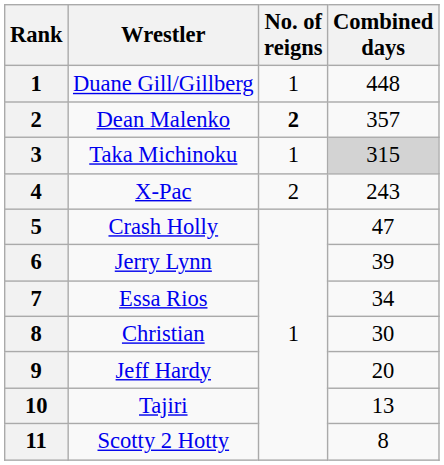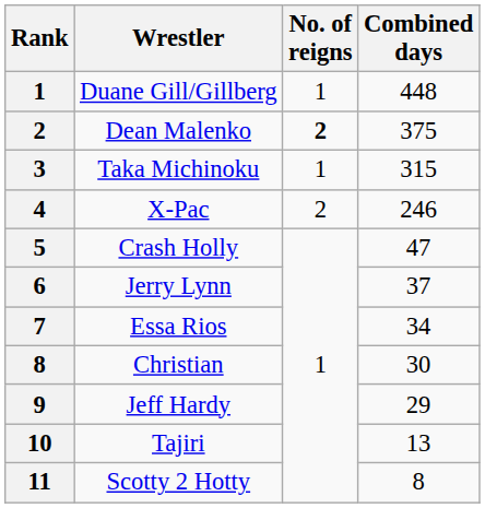 <table class="wikitable sortable" style="text-align: center">
 <tr>
 <th>Rank</th>
 <th>Wrestler</th>
 <th>No. of<br>reigns</th>
 <th>Combined<br>days</th>
 </tr>
 <tr>
 <th>1</th>
 <td><a href='#'>Duane Gill/Gillberg</a></td>
 <td>1</td>
 <td>448</td>
 </tr>
 <tr>
 <th>2</th>
 <td><a href='#'>Dean Malenko</a></td>
 <td><strong>2</strong></td>
-<td>357</td>
+<td>375</td>
 </tr>
 <tr>
 <th>3</th>
 <td><a href='#'>Taka Michinoku</a></td>
 <td>1</td>
-<td style="background: lightgrey;">315</td>
+<td>315</td>
 </tr>
 <tr>
 <th>4</th>
 <td><a href='#'>X-Pac</a></td>
 <td>2</td>
-<td>243</td>
+<td>246</td>
 </tr>
 <tr>
 <th>5</th>
 <td><a href='#'>Crash Holly</a></td>
 <td rowspan=7>1</td>
 <td>47</td>
 </tr>
 <tr>
 <th>6</th>
 <td><a href='#'>Jerry Lynn</a></td>
-<td>39</td>
+<td>37</td>
 </tr>
 <tr>
 <th>7</th>
 <td><a href='#'>Essa Rios</a></td>
 <td>34</td>
 </tr>
 <tr>
 <th>8</th>
 <td><a href='#'>Christian</a></td>
 <td>30</td>
 </tr>
 <tr>
 <th>9</th>
 <td><a href='#'>Jeff Hardy</a></td>
-<td>20</td>
+<td>29</td>
 </tr>
 <tr>
 <th>10</th>
 <td><a href='#'>Tajiri</a></td>
 <td>13</td>
 </tr>
 <tr>
 <th>11</th>
 <td><a href='#'>Scotty 2 Hotty</a></td>
 <td>8</td>
 </tr>
 </table>
